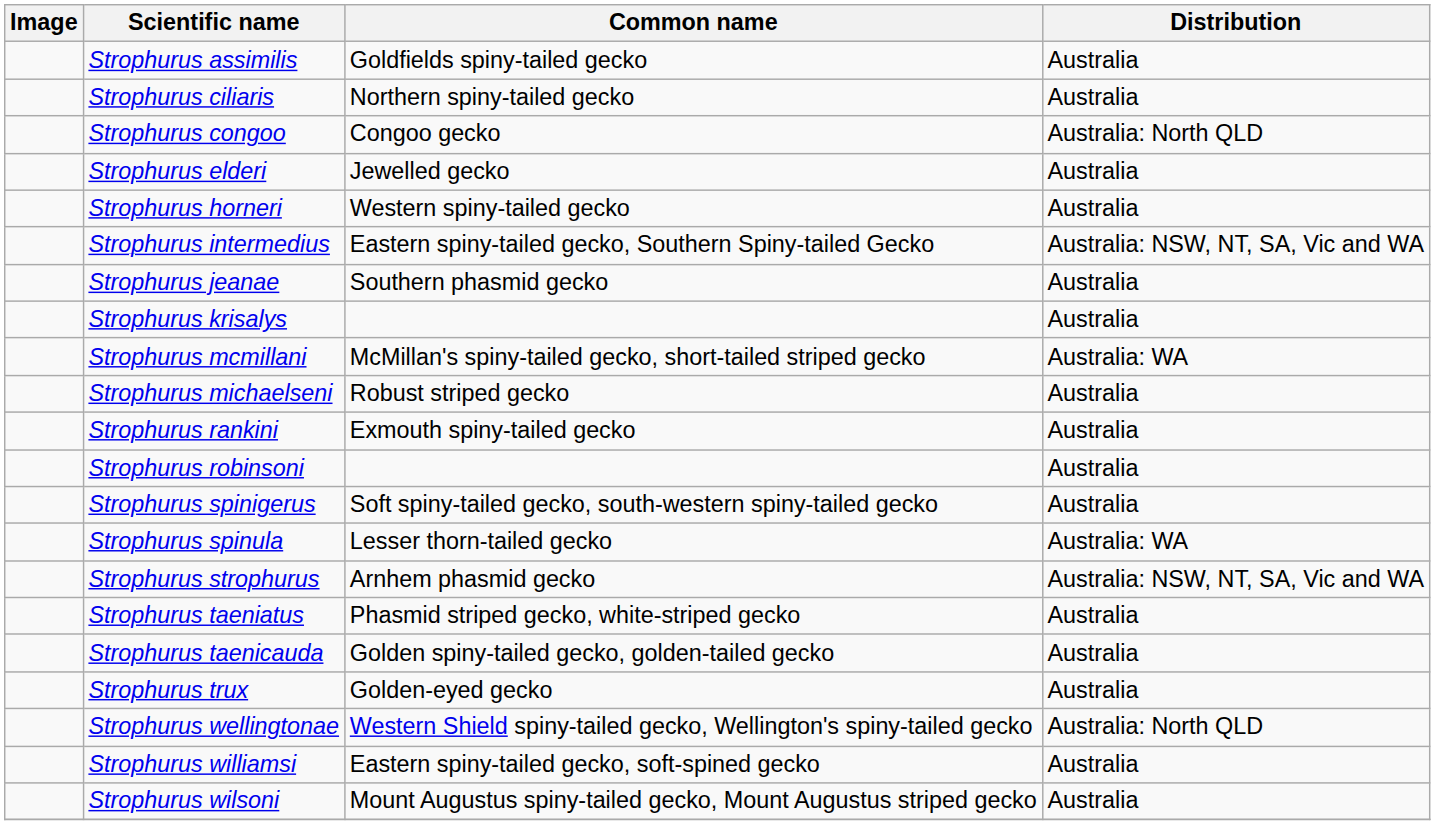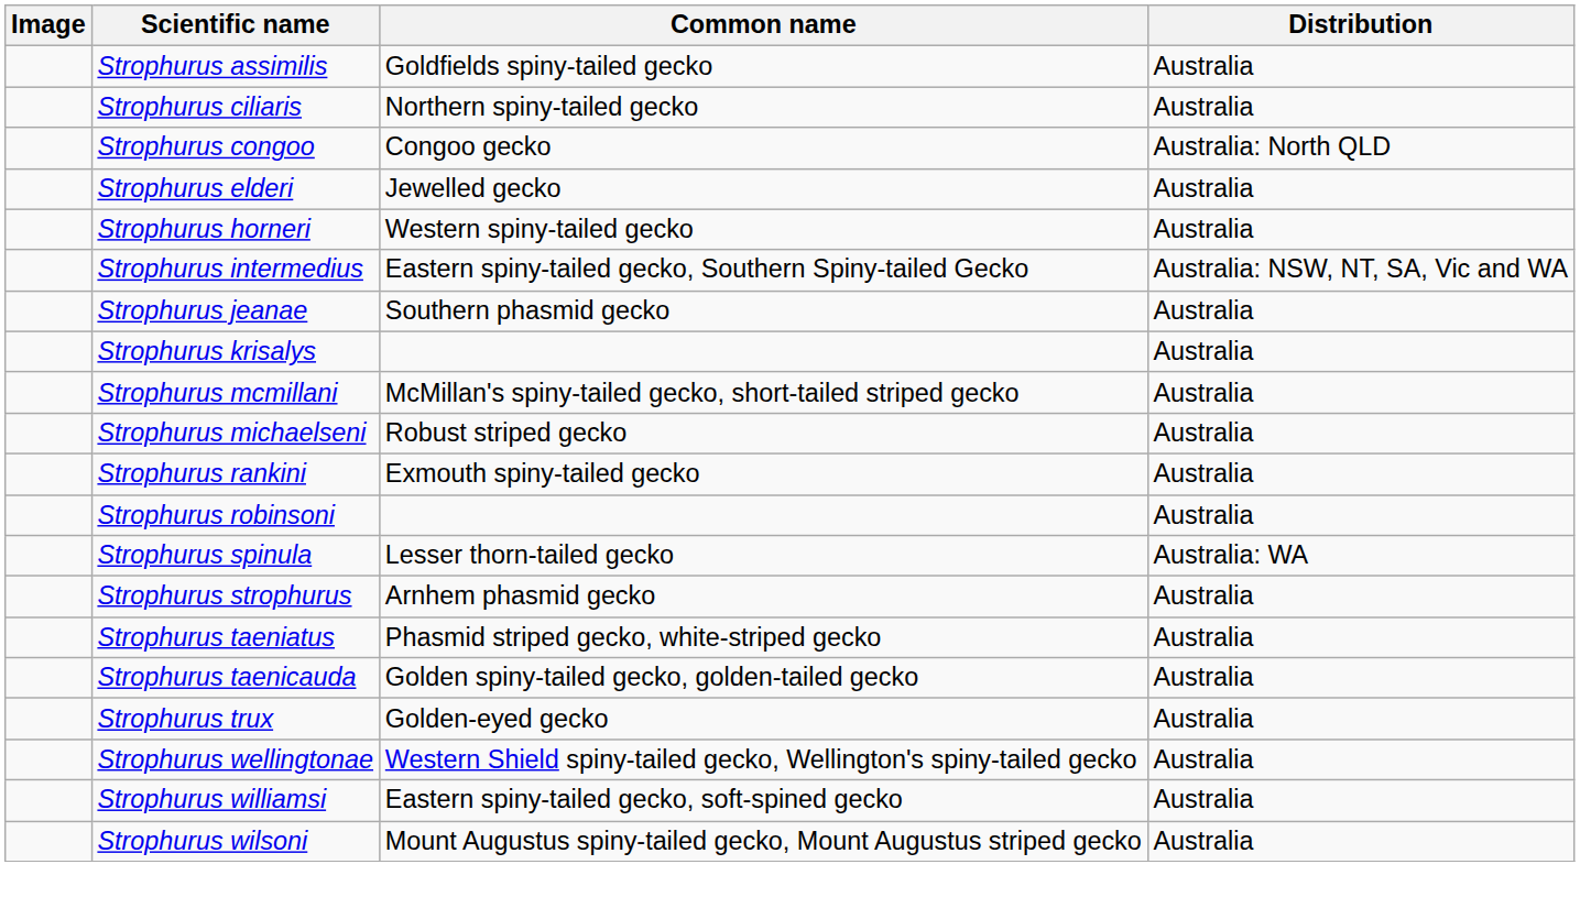 <table class="wikitable">
 <tr>
 <th>Image</th>
 <th>Scientific name</th>
 <th>Common name</th>
 <th>Distribution</th>
 </tr>
 <tr>
 <td></td>
 <td><em><a href='#'>Strophurus assimilis</a></em> </td>
 <td>Goldfields spiny-tailed gecko</td>
 <td>Australia</td>
 </tr>
 <tr>
 <td></td>
 <td><em><a href='#'>Strophurus ciliaris</a></em> </td>
 <td>Northern spiny-tailed gecko</td>
 <td>Australia</td>
 </tr>
 <tr>
 <td></td>
 <td><em><a href='#'>Strophurus congoo</a></em> </td>
 <td>Congoo gecko</td>
 <td>Australia: North QLD</td>
 </tr>
 <tr>
 <td></td>
 <td><em><a href='#'>Strophurus elderi</a></em> </td>
 <td>Jewelled gecko</td>
 <td>Australia</td>
 </tr>
 <tr>
 <td></td>
 <td><em><a href='#'>Strophurus horneri</a></em> </td>
 <td>Western spiny-tailed gecko</td>
 <td>Australia</td>
 </tr>
 <tr>
 <td></td>
 <td><em><a href='#'>Strophurus intermedius</a></em> </td>
 <td>Eastern spiny-tailed gecko, Southern Spiny-tailed Gecko</td>
 <td>Australia: NSW, NT, SA, Vic and WA</td>
 </tr>
 <tr>
 <td></td>
 <td><em><a href='#'>Strophurus jeanae</a></em> </td>
 <td>Southern phasmid gecko</td>
 <td>Australia</td>
 </tr>
 <tr>
 <td></td>
 <td><em><a href='#'>Strophurus krisalys</a></em> </td>
 <td></td>
 <td>Australia</td>
 </tr>
 <tr>
 <td></td>
 <td><em><a href='#'>Strophurus mcmillani</a></em> </td>
 <td>McMillan's spiny-tailed gecko, short-tailed striped gecko</td>
-<td>Australia: WA</td>
+<td>Australia</td>
 </tr>
 <tr>
 <td></td>
 <td><em><a href='#'>Strophurus michaelseni</a></em> </td>
 <td>Robust striped gecko</td>
 <td>Australia</td>
 </tr>
 <tr>
 <td></td>
 <td><em><a href='#'>Strophurus rankini</a></em> </td>
 <td>Exmouth spiny-tailed gecko</td>
 <td>Australia</td>
 </tr>
 <tr>
 <td></td>
 <td><em><a href='#'>Strophurus robinsoni</a></em> </td>
 <td></td>
 <td>Australia</td>
 </tr>
 <tr>
 <td></td>
-<td><em><a href='#'>Strophurus spinigerus</a></em> </td>
-<td>Soft spiny-tailed gecko, south-western spiny-tailed gecko</td>
-<td>Australia</td>
-</tr>
-<tr>
-<td></td>
 <td><em><a href='#'>Strophurus spinula</a></em> </td>
 <td>Lesser thorn-tailed gecko</td>
 <td>Australia: WA</td>
 </tr>
 <tr>
 <td></td>
 <td><em><a href='#'>Strophurus strophurus</a></em> </td>
 <td>Arnhem phasmid gecko</td>
-<td>Australia: NSW, NT, SA, Vic and WA</td>
+<td>Australia</td>
 </tr>
 <tr>
 <td></td>
 <td><em><a href='#'>Strophurus taeniatus</a></em> </td>
 <td>Phasmid striped gecko, white-striped gecko</td>
 <td>Australia</td>
 </tr>
 <tr>
 <td></td>
 <td><em><a href='#'>Strophurus taenicauda</a></em> </td>
 <td>Golden spiny-tailed gecko, golden-tailed gecko</td>
 <td>Australia</td>
 </tr>
 <tr>
 <td></td>
 <td><em><a href='#'>Strophurus trux</a></em> </td>
 <td>Golden-eyed gecko</td>
 <td>Australia</td>
 </tr>
 <tr>
 <td></td>
 <td><em><a href='#'>Strophurus wellingtonae</a></em> </td>
 <td><a href='#'>Western Shield</a> spiny-tailed gecko, Wellington's spiny-tailed gecko</td>
-<td>Australia: North QLD</td>
+<td>Australia</td>
 </tr>
 <tr>
 <td></td>
 <td><em><a href='#'>Strophurus williamsi</a></em> </td>
 <td>Eastern spiny-tailed gecko, soft-spined gecko</td>
 <td>Australia</td>
 </tr>
 <tr>
 <td></td>
 <td><em><a href='#'>Strophurus wilsoni</a></em> </td>
 <td>Mount Augustus spiny-tailed gecko, Mount Augustus striped gecko</td>
 <td>Australia</td>
 </tr>
 <tr>
 </tr>
 </table>
